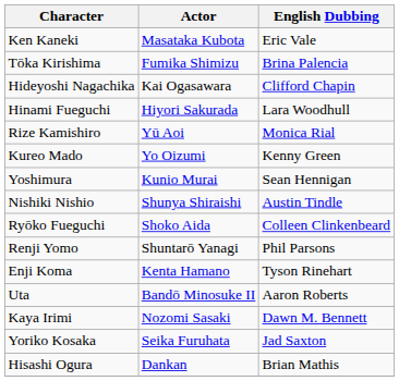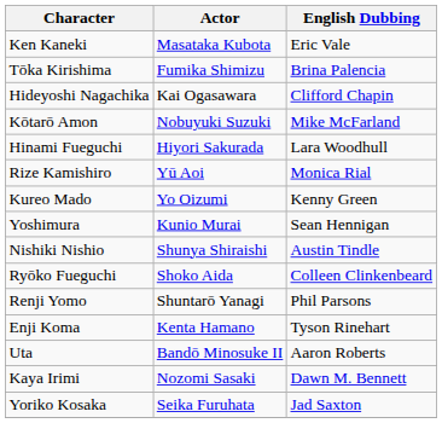 <table class="wikitable">
 <tr>
 <th>Character</th>
 <th>Actor</th>
 <th>English <a href='#'>Dubbing</a></th>
 </tr>
 <tr>
 <td>Ken Kaneki</td>
 <td><a href='#'>Masataka Kubota</a></td>
 <td>Eric Vale</td>
 </tr>
 <tr>
 <td>Tōka Kirishima</td>
 <td><a href='#'>Fumika Shimizu</a></td>
 <td><a href='#'>Brina Palencia</a></td>
 </tr>
 <tr>
 <td>Hideyoshi Nagachika</td>
 <td>Kai Ogasawara</td>
 <td><a href='#'>Clifford Chapin</a></td>
+</tr>
+<tr>
+<td>Kōtarō Amon</td>
+<td><a href='#'>Nobuyuki Suzuki</a></td>
+<td><a href='#'>Mike McFarland</a></td>
 </tr>
 <tr>
 <td>Hinami Fueguchi</td>
 <td><a href='#'>Hiyori Sakurada</a></td>
 <td>Lara Woodhull</td>
 </tr>
 <tr>
 <td>Rize Kamishiro</td>
 <td><a href='#'>Yū Aoi</a></td>
 <td><a href='#'>Monica Rial</a></td>
 </tr>
 <tr>
 <td>Kureo Mado</td>
 <td><a href='#'>Yo Oizumi</a></td>
 <td>Kenny Green</td>
 </tr>
 <tr>
 <td>Yoshimura</td>
 <td><a href='#'>Kunio Murai</a></td>
 <td>Sean Hennigan</td>
 </tr>
 <tr>
 <td>Nishiki Nishio</td>
 <td><a href='#'>Shunya Shiraishi</a></td>
 <td><a href='#'>Austin Tindle</a></td>
 </tr>
 <tr>
 <td>Ryōko Fueguchi</td>
 <td><a href='#'>Shoko Aida</a></td>
 <td><a href='#'>Colleen Clinkenbeard</a></td>
 </tr>
 <tr>
 <td>Renji Yomo</td>
 <td>Shuntarō Yanagi</td>
 <td>Phil Parsons</td>
 </tr>
 <tr>
 <td>Enji Koma</td>
 <td><a href='#'>Kenta Hamano</a></td>
 <td>Tyson Rinehart</td>
 </tr>
 <tr>
 <td>Uta</td>
 <td><a href='#'>Bandō Minosuke II</a></td>
 <td>Aaron Roberts</td>
 </tr>
 <tr>
 <td>Kaya Irimi</td>
 <td><a href='#'>Nozomi Sasaki</a></td>
 <td><a href='#'>Dawn M. Bennett</a></td>
 </tr>
 <tr>
 <td>Yoriko Kosaka</td>
 <td><a href='#'>Seika Furuhata</a></td>
 <td><a href='#'>Jad Saxton</a></td>
 </tr>
 <tr>
-<td>Hisashi Ogura</td>
-<td><a href='#'>Dankan</a></td>
-<td>Brian Mathis</td>
-</tr>
-<tr>
 </tr>
 </table>
